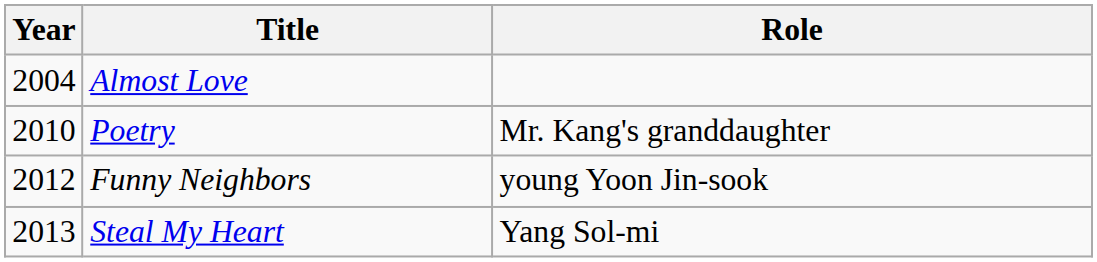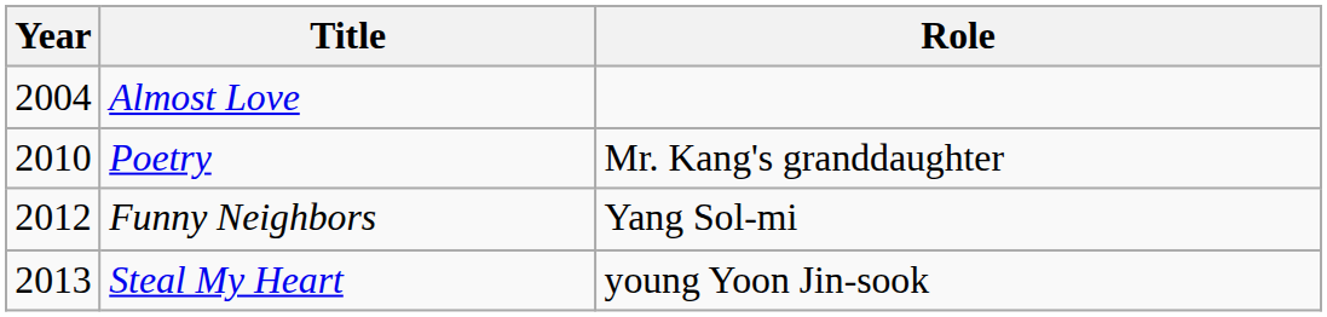 <table class="wikitable" style="width:550px">
 <tr>
 <th width=10>Year</th>
 <th>Title</th>
 <th>Role</th>
 </tr>
 <tr>
 <td>2004</td>
 <td><em><a href='#'>Almost Love</a></em></td>
 <td></td>
 </tr>
 <tr>
 <td>2010</td>
 <td><em><a href='#'>Poetry</a></em></td>
 <td>Mr. Kang's granddaughter</td>
 </tr>
 <tr>
 <td>2012</td>
 <td><em>Funny Neighbors</em></td>
-<td>young Yoon Jin-sook</td>
+<td>Yang Sol-mi</td>
 </tr>
 <tr>
 <td>2013</td>
 <td><em><a href='#'>Steal My Heart</a></em></td>
-<td>Yang Sol-mi</td>
+<td>young Yoon Jin-sook</td>
 </tr>
 </table>
